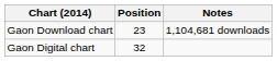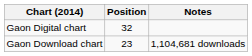 <table class="wikitable sortable">
 <tr>
 <th>Chart (2014)</th>
 <th>Position</th>
 <th>Notes</th>
 </tr>
 <tr>
+<td>Gaon Digital chart</td>
+<td style="text-align:center;">32</td>
+<td style="text-align:center;"></td>
+</tr>
+<tr>
 <td>Gaon Download chart</td>
 <td style="text-align:center;">23</td>
 <td style="text-align:center;">1,104,681 downloads</td>
 </tr>
-<tr>
-<td>Gaon Digital chart</td>
-<td style="text-align:center;">32</td>
-<td style="text-align:center;"></td>
-</tr>
 </table>
